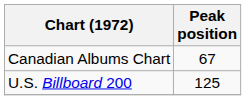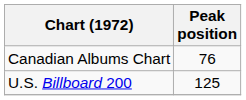 <table class="wikitable">
 <tr>
 <th>Chart (1972)</th>
 <th>Peak<br>position</th>
 </tr>
 <tr>
 <td>Canadian Albums Chart</td>
-<td align="center">67</td>
+<td align="center">76</td>
 </tr>
 <tr>
 <td>U.S. <a href='#'><em>Billboard</em> 200</a></td>
 <td align="center">125</td>
 </tr>
 <tr>
 </tr>
 </table>
